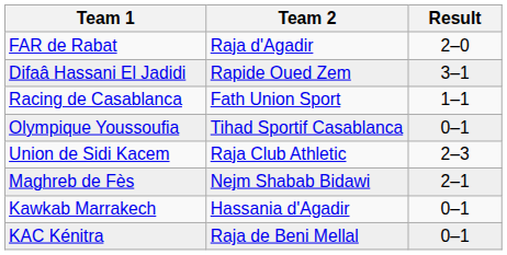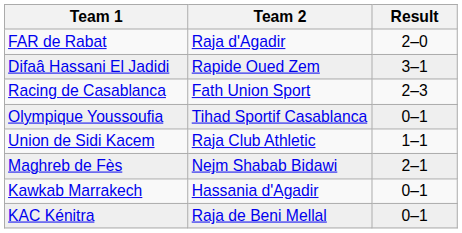 <table class="wikitable">
 <tr>
 <th width="180">Team 1</th>
 <th width="180">Team 2</th>
 <th width="80">Result</th>
 </tr>
 <tr>
 <td><a href='#'>FAR de Rabat</a></td>
 <td><a href='#'>Raja d'Agadir</a></td>
 <td align="center">2–0</td>
 </tr>
 <tr style="background:#EFEFEF">
 <td><a href='#'>Difaâ Hassani El Jadidi</a></td>
 <td><a href='#'>Rapide Oued Zem</a></td>
 <td align="center">3–1</td>
 </tr>
 <tr>
 <td><a href='#'>Racing de Casablanca</a></td>
 <td><a href='#'>Fath Union Sport</a></td>
-<td align="center">1–1</td>
+<td align="center">2–3</td>
 </tr>
 <tr style="background:#EFEFEF">
 <td><a href='#'>Olympique Youssoufia</a></td>
 <td><a href='#'>Tihad Sportif Casablanca</a></td>
 <td align="center">0–1</td>
 </tr>
 <tr>
 <td><a href='#'>Union de Sidi Kacem</a></td>
 <td><a href='#'>Raja Club Athletic</a></td>
-<td align="center">2–3</td>
+<td align="center">1–1</td>
 </tr>
 <tr style="background:#EFEFEF">
 <td><a href='#'>Maghreb de Fès</a></td>
 <td><a href='#'>Nejm Shabab Bidawi</a></td>
 <td align="center">2–1</td>
 </tr>
 <tr>
 <td><a href='#'>Kawkab Marrakech</a></td>
 <td><a href='#'>Hassania d'Agadir</a></td>
 <td align="center">0–1</td>
 </tr>
 <tr style="background:#EFEFEF">
 <td><a href='#'>KAC Kénitra</a></td>
 <td><a href='#'>Raja de Beni Mellal</a></td>
 <td align="center">0–1</td>
 </tr>
 </table>
